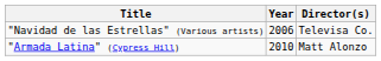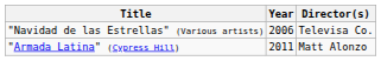 <table class="wikitable">
 <tr>
 <th align="center">Title</th>
 <th align="center">Year</th>
 <th align="center">Director(s)</th>
 </tr>
 <tr>
 <td>"Navidad de las Estrellas" <small>(Various artists)</small></td>
 <td align="center">2006</td>
 <td>Televisa Co.</td>
 </tr>
 <tr>
 <td>"<a href='#'>Armada Latina</a>" <small>(<a href='#'>Cypress Hill</a>)</small></td>
-<td align="center">2010</td>
+<td align="center">2011</td>
 <td>Matt Alonzo</td>
 </tr>
 </table>
